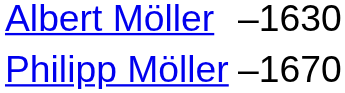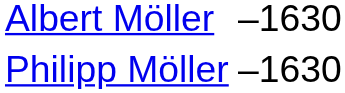 <table>
 <tr>
 <td><a href='#'>Albert Möller</a></td>
 <td>–1630</td>
 </tr>
 <tr>
 <td><a href='#'>Philipp Möller</a></td>
-<td>–1670</td>
+<td>–1630</td>
 </tr>
 <tr>
 </tr>
 </table>
